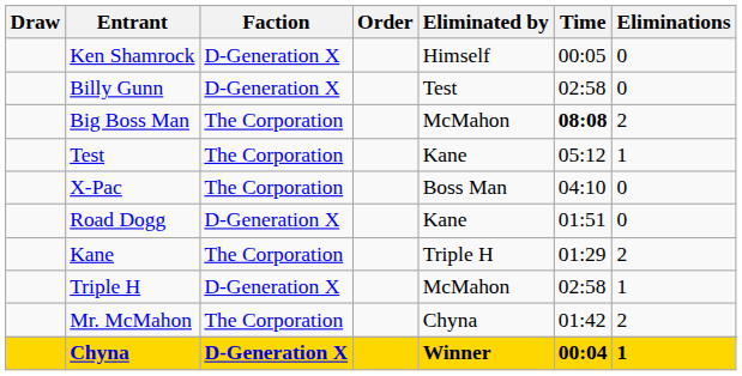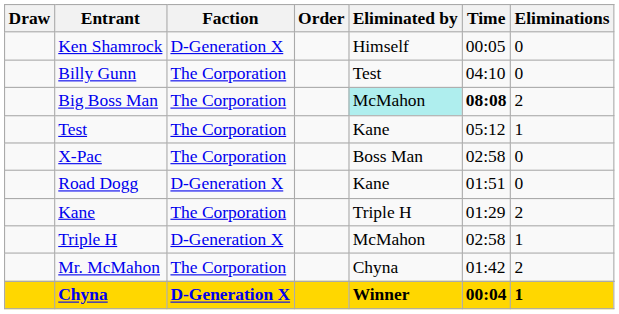 <table class="wikitable sortable">
 <tr>
 <th>Draw</th>
 <th>Entrant</th>
 <th>Faction</th>
 <th>Order</th>
 <th>Eliminated by</th>
 <th>Time</th>
 <th>Eliminations</th>
 </tr>
 <tr>
 <td></td>
 <td><a href='#'>Ken Shamrock</a></td>
 <td><a href='#'>D-Generation X</a></td>
 <td></td>
 <td>Himself</td>
 <td>00:05</td>
 <td>0</td>
 </tr>
 <tr>
 <td></td>
 <td><a href='#'>Billy Gunn</a></td>
-<td><a href='#'>D-Generation X</a></td>
+<td><a href='#'>The Corporation</a></td>
 <td></td>
 <td>Test</td>
-<td>02:58</td>
+<td>04:10</td>
 <td>0</td>
 </tr>
 <tr>
 <td></td>
 <td><a href='#'>Big Boss Man</a></td>
 <td><a href='#'>The Corporation</a></td>
 <td></td>
-<td>McMahon</td>
+<td style="background: paleturquoise;">McMahon</td>
 <td><strong>08:08</strong></td>
 <td>2</td>
 </tr>
 <tr>
 <td></td>
 <td><a href='#'>Test</a></td>
 <td><a href='#'>The Corporation</a></td>
 <td></td>
 <td>Kane</td>
 <td>05:12</td>
 <td>1</td>
 </tr>
 <tr>
 <td></td>
 <td><a href='#'>X-Pac</a></td>
 <td><a href='#'>The Corporation</a></td>
 <td></td>
 <td>Boss Man</td>
-<td>04:10</td>
+<td>02:58</td>
 <td>0</td>
 </tr>
 <tr>
 <td></td>
 <td><a href='#'>Road Dogg</a></td>
 <td><a href='#'>D-Generation X</a></td>
 <td></td>
 <td>Kane</td>
 <td>01:51</td>
 <td>0</td>
 </tr>
 <tr>
 <td></td>
 <td><a href='#'>Kane</a></td>
 <td><a href='#'>The Corporation</a></td>
 <td></td>
 <td>Triple H</td>
 <td>01:29</td>
 <td>2</td>
 </tr>
 <tr>
 <td></td>
 <td><a href='#'>Triple H</a></td>
 <td><a href='#'>D-Generation X</a></td>
 <td></td>
 <td>McMahon</td>
 <td>02:58</td>
 <td>1</td>
 </tr>
 <tr>
 <td></td>
 <td><a href='#'>Mr. McMahon</a></td>
 <td><a href='#'>The Corporation</a></td>
 <td></td>
 <td>Chyna</td>
 <td>01:42</td>
 <td>2</td>
 </tr>
 <tr>
 </tr>
 <tr style="background: gold">
 <td><strong></strong></td>
 <td><strong><a href='#'>Chyna</a></strong></td>
 <td><strong><a href='#'>D-Generation X</a></strong></td>
 <td><strong></strong></td>
 <td><strong>Winner</strong></td>
 <td><strong>00:04</strong></td>
 <td><strong>1</strong></td>
 </tr>
 </table>
